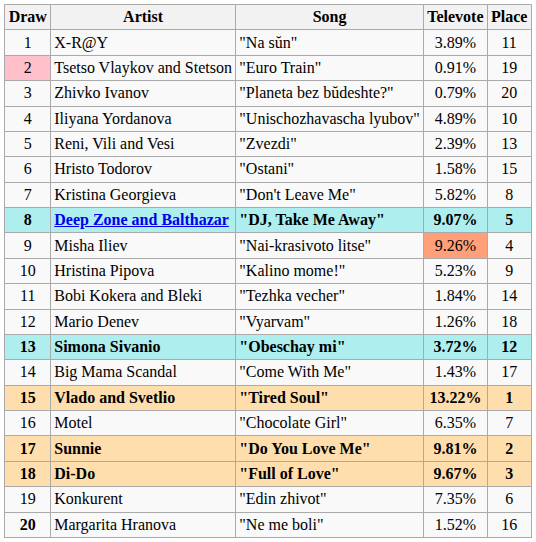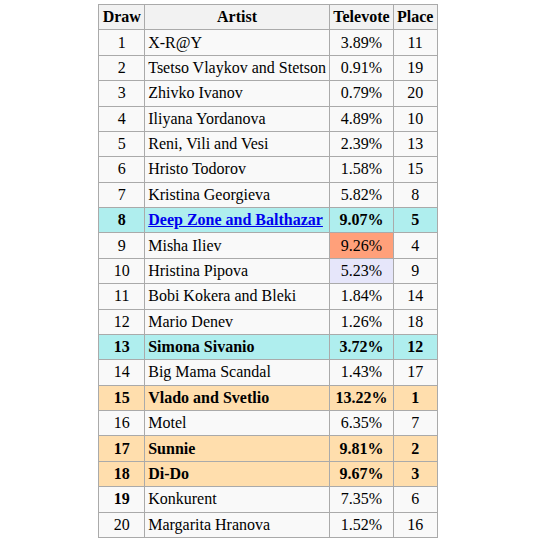 <table class="sortable wikitable" style="margin: 1em auto 1em auto; text-align:center">
 <tr>
 <th>Draw</th>
 <th>Artist</th>
-<th>Song</th>
 <th>Televote</th>
 <th>Place</th>
 </tr>
 <tr>
 <td>1</td>
 <td align="left">X-R@Y</td>
-<td align="left">"Na sŭn"</td>
 <td>3.89%</td>
 <td>11</td>
 </tr>
 <tr>
-<td style="background: pink;">2</td>
+<td>2</td>
 <td align="left">Tsetso Vlaykov and Stetson</td>
-<td align="left">"Euro Train"</td>
 <td>0.91%</td>
 <td>19</td>
 </tr>
 <tr>
 <td>3</td>
 <td align="left">Zhivko Ivanov</td>
-<td align="left">"Planeta bez bŭdeshte?"</td>
 <td>0.79%</td>
 <td>20</td>
 </tr>
 <tr>
 <td>4</td>
 <td align="left">Iliyana Yordanova</td>
-<td align="left">"Unischozhavascha lyubov"</td>
 <td>4.89%</td>
 <td>10</td>
 </tr>
 <tr>
 <td>5</td>
 <td align="left">Reni, Vili and Vesi</td>
-<td align="left">"Zvezdi"</td>
 <td>2.39%</td>
 <td>13</td>
 </tr>
 <tr>
 <td>6</td>
 <td align="left">Hristo Todorov</td>
-<td align="left">"Ostani"</td>
 <td>1.58%</td>
 <td>15</td>
 </tr>
 <tr>
 <td>7</td>
 <td align="left">Kristina Georgieva</td>
-<td align="left">"Don't Leave Me"</td>
 <td>5.82%</td>
 <td>8</td>
 </tr>
 <tr style="font-weight:bold; background:paleturquoise;">
 <td>8</td>
 <td align="left"><a href='#'>Deep Zone and Balthazar</a></td>
-<td align="left">"DJ, Take Me Away"</td>
 <td>9.07%</td>
 <td>5</td>
 </tr>
 <tr>
 <td>9</td>
 <td align="left">Misha Iliev</td>
-<td align="left">"Nai-krasivoto litse"</td>
 <td style="background: lightsalmon;">9.26%</td>
 <td>4</td>
 </tr>
 <tr>
 <td>10</td>
 <td align="left">Hristina Pipova</td>
-<td align="left">"Kalino mome!"</td>
-<td>5.23%</td>
+<td style="background: lavender;">5.23%</td>
 <td>9</td>
 </tr>
 <tr>
 <td>11</td>
 <td align="left">Bobi Kokera and Bleki</td>
-<td align="left">"Tezhka vecher"</td>
 <td>1.84%</td>
 <td>14</td>
 </tr>
 <tr>
 <td>12</td>
 <td align="left">Mario Denev</td>
-<td align="left">"Vyarvam"</td>
 <td>1.26%</td>
 <td>18</td>
 </tr>
 <tr style="font-weight:bold; background:paleturquoise;">
 <td>13</td>
 <td align="left">Simona Sivanio</td>
-<td align="left">"Obeschay mi"</td>
 <td>3.72%</td>
 <td>12</td>
 </tr>
 <tr>
 <td>14</td>
 <td align="left">Big Mama Scandal</td>
-<td align="left">"Come With Me"</td>
 <td>1.43%</td>
 <td>17</td>
 </tr>
 <tr style="font-weight:bold; background:navajowhite;">
 <td>15</td>
 <td align="left">Vlado and Svetlio</td>
-<td align="left">"Tired Soul"</td>
 <td>13.22%</td>
 <td>1</td>
 </tr>
 <tr>
 <td>16</td>
 <td align="left">Motel</td>
-<td align="left">"Chocolate Girl"</td>
 <td>6.35%</td>
 <td>7</td>
 </tr>
 <tr style="font-weight:bold; background:navajowhite;">
 <td>17</td>
 <td align="left">Sunnie</td>
-<td align="left">"Do You Love Me"</td>
 <td>9.81%</td>
 <td>2</td>
 </tr>
 <tr style="font-weight:bold; background:navajowhite;">
 <td>18</td>
 <td align="left">Di-Do</td>
-<td align="left">"Full of Love"</td>
 <td>9.67%</td>
 <td>3</td>
 </tr>
 <tr>
-<td>19</td>
+<td><strong>19</strong></td>
 <td align="left">Konkurent</td>
-<td align="left">"Edin zhivot"</td>
 <td>7.35%</td>
 <td>6</td>
 </tr>
 <tr>
-<td><strong>20</strong></td>
+<td>20</td>
 <td align="left">Margarita Hranova</td>
-<td align="left">"Ne me boli"</td>
 <td>1.52%</td>
 <td>16</td>
 </tr>
 </table>
